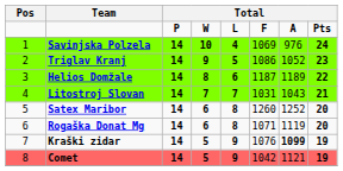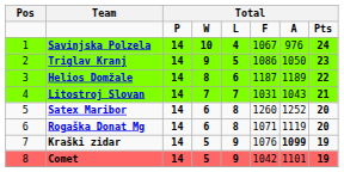 <table class=wikitable style="text-align: center; font-size:95%">
 <tr>
 <th width="44">Pos</th>
 <th width="138">Team</th>
 <th colspan=7>Total</th>
 </tr>
 <tr>
 <td></td>
 <td></td>
 <td width="30"><strong>P</strong></td>
 <td width="30"><strong>W</strong></td>
 <td width="30"><strong>L</strong></td>
 <td width="30"><strong>F</strong></td>
 <td width="30"><strong>A</strong></td>
 <td width="30"><strong>Pts</strong></td>
 </tr>
 <tr bgcolor="#7fff00">
 <td>1</td>
 <td align="left"><strong><a href='#'>Savinjska Polzela</a></strong></td>
 <td><strong>14</strong></td>
 <td><strong>10</strong></td>
 <td><strong>4</strong></td>
-<td>1069</td>
+<td>1067</td>
 <td>976</td>
 <td><strong>24</strong></td>
 </tr>
 <tr bgcolor="#7fff00">
 <td>2</td>
 <td align="left"><strong><a href='#'>Triglav Kranj</a></strong></td>
 <td><strong>14</strong></td>
 <td><strong>9</strong></td>
 <td><strong>5</strong></td>
 <td>1086</td>
-<td>1052</td>
+<td>1050</td>
 <td><strong>23</strong></td>
 </tr>
 <tr bgcolor="#7fff00">
 <td>3</td>
 <td align="left"><strong><a href='#'>Helios Domžale</a></strong></td>
 <td><strong>14</strong></td>
 <td><strong>8</strong></td>
 <td><strong>6</strong></td>
 <td>1187</td>
 <td>1189</td>
 <td><strong>22</strong></td>
 </tr>
 <tr bgcolor="#7fff00">
 <td>4</td>
 <td align="left"><strong><a href='#'>Litostroj Slovan</a></strong></td>
 <td><strong>14</strong></td>
 <td><strong>7</strong></td>
 <td><strong>7</strong></td>
 <td>1031</td>
 <td>1043</td>
 <td><strong>21</strong></td>
 </tr>
 <tr>
 <td>5</td>
 <td align="left"><strong><a href='#'>Satex Maribor</a></strong></td>
 <td><strong>14</strong></td>
 <td><strong>6</strong></td>
 <td><strong>8</strong></td>
 <td>1260</td>
 <td>1252</td>
 <td><strong>20</strong></td>
 </tr>
 <tr>
 <td>6</td>
 <td align="left"><strong><a href='#'>Rogaška Donat Mg</a></strong></td>
 <td><strong>14</strong></td>
 <td><strong>6</strong></td>
 <td><strong>8</strong></td>
 <td>1071</td>
 <td>1119</td>
 <td><strong>20</strong></td>
 </tr>
 <tr>
 <td>7</td>
 <td align="left"><strong>Kraški zidar</strong></td>
 <td><strong>14</strong></td>
 <td><strong>5</strong></td>
 <td><strong>9</strong></td>
 <td>1076</td>
 <td><strong>1099</strong></td>
 <td><strong>19</strong></td>
 </tr>
 <tr bgcolor="#ff6666">
 <td>8</td>
 <td align="left"><strong>Comet</strong></td>
 <td><strong>14</strong></td>
 <td><strong>5</strong></td>
 <td><strong>9</strong></td>
 <td>1042</td>
-<td>1121</td>
+<td>1101</td>
 <td><strong>19</strong></td>
 </tr>
 <tr>
 </tr>
 </table>
